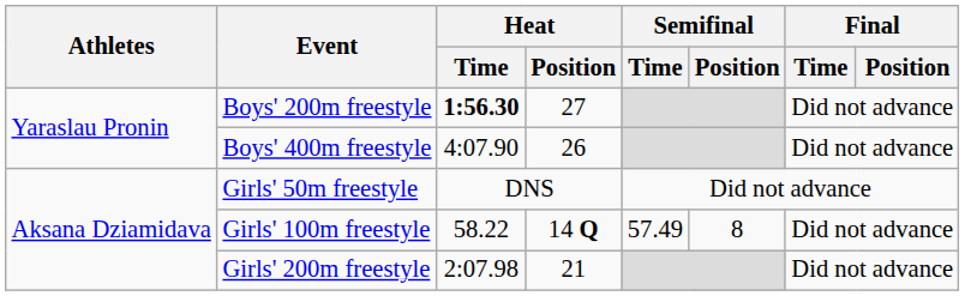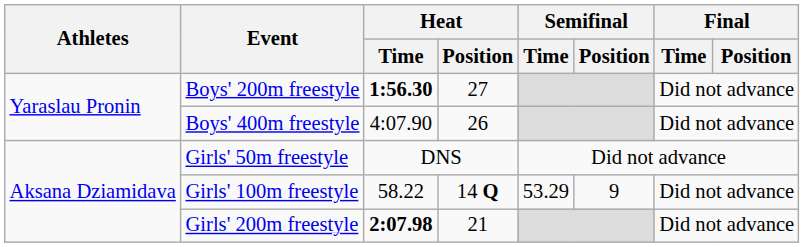 <table class="wikitable" border="1" style="font-size:90%">
 <tr>
 <th rowspan=2>Athletes</th>
 <th rowspan=2>Event</th>
 <th colspan=2>Heat</th>
 <th colspan=2>Semifinal</th>
 <th colspan=2>Final</th>
 </tr>
 <tr>
 <th>Time</th>
 <th>Position</th>
 <th>Time</th>
 <th>Position</th>
 <th>Time</th>
 <th>Position</th>
 </tr>
 <tr>
 <td rowspan=2><a href='#'>Yaraslau Pronin</a></td>
 <td><a href='#'>Boys' 200m freestyle</a></td>
 <td align=center><strong>1:56.30</strong></td>
 <td align=center>27</td>
 <td colspan=2 bgcolor=#DCDCDC></td>
 <td colspan="2" align=center>Did not advance</td>
 </tr>
 <tr>
 <td><a href='#'>Boys' 400m freestyle</a></td>
 <td align=center>4:07.90</td>
 <td align=center>26</td>
 <td colspan=2 bgcolor=#DCDCDC></td>
 <td colspan="2" align=center>Did not advance</td>
 </tr>
 <tr>
 <td rowspan=3><a href='#'>Aksana Dziamidava</a></td>
 <td><a href='#'>Girls' 50m freestyle</a></td>
 <td colspan="2" align=center>DNS</td>
 <td colspan="4" align=center>Did not advance</td>
 </tr>
 <tr>
 <td><a href='#'>Girls' 100m freestyle</a></td>
 <td align=center>58.22</td>
 <td align=center>14 <strong>Q</strong></td>
-<td align=center>57.49</td>
-<td align=center>8</td>
+<td align=center>53.29</td>
+<td align=center>9</td>
 <td colspan="2" align=center>Did not advance</td>
 </tr>
 <tr>
 <td><a href='#'>Girls' 200m freestyle</a></td>
-<td align=center>2:07.98</td>
+<td align=center><strong>2:07.98</strong></td>
 <td align=center>21</td>
 <td colspan=2 bgcolor=#DCDCDC></td>
 <td colspan="2" align=center>Did not advance</td>
 </tr>
 </table>
